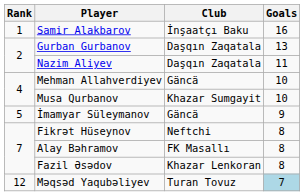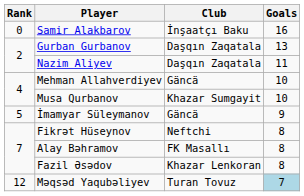 <table class="wikitable" style="text-align:center">
 <tr>
 <th>Rank</th>
 <th>Player</th>
 <th>Club</th>
 <th>Goals</th>
 </tr>
 <tr>
-<td>1</td>
+<td>0</td>
 <td align="left"> <a href='#'>Samir Alakbarov</a></td>
 <td align="left">İnşaatçı Baku</td>
 <td>16</td>
 </tr>
 <tr>
 <td rowspan="2">2</td>
 <td align="left"> <a href='#'>Gurban Gurbanov</a></td>
 <td align="left">Daşqın Zaqatala</td>
 <td>13</td>
 </tr>
 <tr>
 <td align="left"> <a href='#'>Nazim Aliyev</a></td>
 <td align="left">Daşqın Zaqatala</td>
 <td>11</td>
 </tr>
 <tr>
 <td rowspan="2">4</td>
 <td align="left"> Mehman Allahverdiyev</td>
 <td align="left">Gäncä</td>
 <td>10</td>
 </tr>
 <tr>
 <td align="left"> Musa Qurbanov</td>
 <td align="left">Khazar Sumgayit</td>
 <td>10</td>
 </tr>
 <tr>
 <td>5</td>
 <td align="left"> İmamyar Süleymanov</td>
 <td align="left">Gäncä</td>
 <td>9</td>
 </tr>
 <tr>
 <td rowspan="3">7</td>
 <td align="left"> Fikrət Hüseynov</td>
 <td align="left">Neftchi</td>
 <td>8</td>
 </tr>
 <tr>
 <td align="left"> Alay Bəhramov</td>
 <td align="left">FK Masallı</td>
 <td>8</td>
 </tr>
 <tr>
 <td align="left"> Fazil Əsədov</td>
 <td align="left">Khazar Lenkoran</td>
 <td>8</td>
 </tr>
 <tr>
 <td>12</td>
 <td align="left"> Məqsəd Yaqubəliyev</td>
 <td align="left">Turan Tovuz</td>
 <td style="background: lightblue;">7</td>
 </tr>
 </table>
